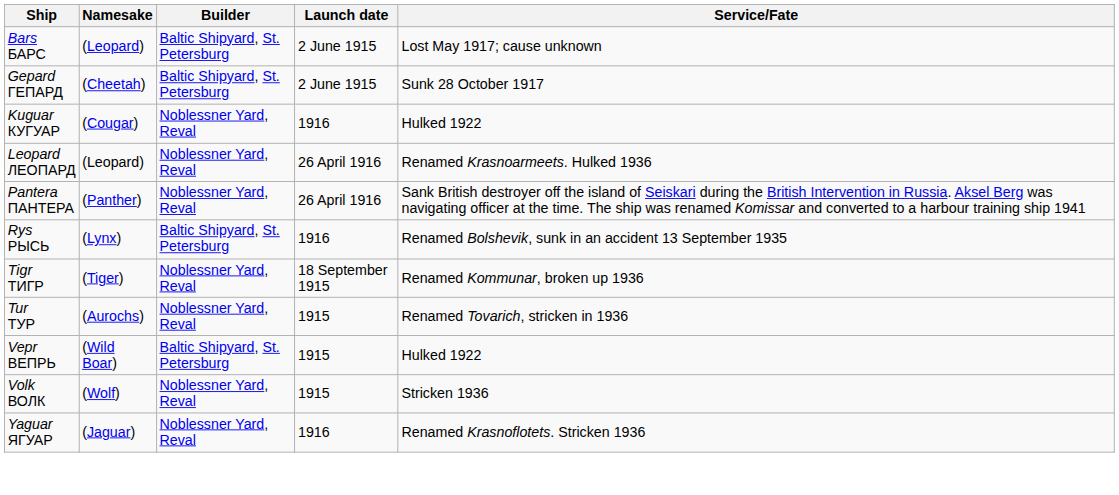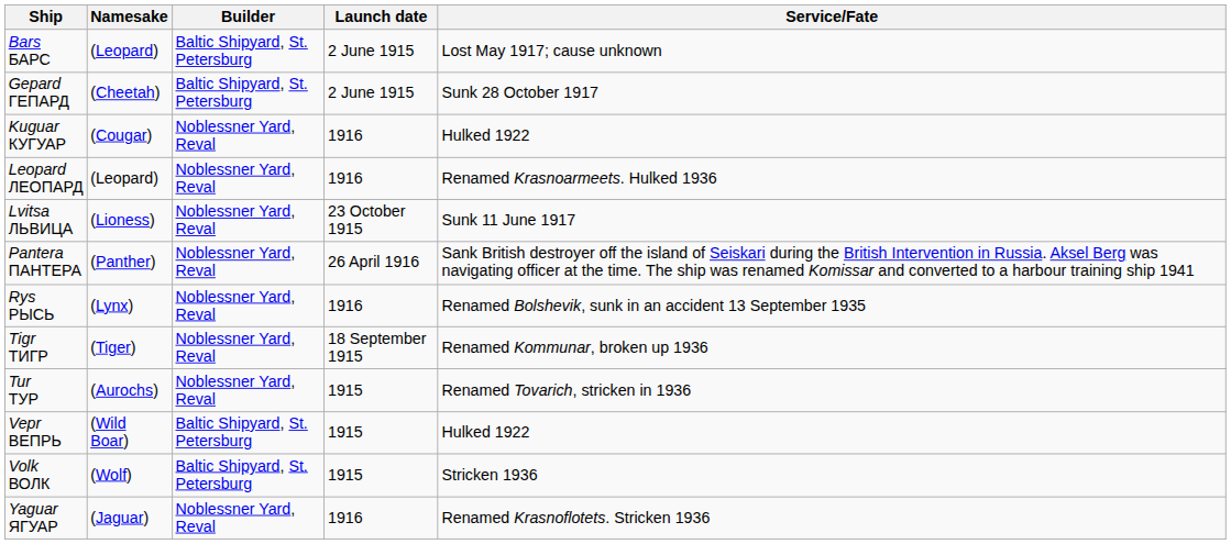 <table class="wikitable">
 <tr>
 <th>Ship</th>
 <th>Namesake</th>
 <th>Builder</th>
 <th>Launch date</th>
 <th>Service/Fate</th>
 </tr>
 <tr>
 <td><a href='#'><em>Bars</em></a><br>БАРС</td>
 <td>(<a href='#'>Leopard</a>)</td>
 <td><a href='#'>Baltic Shipyard</a>, <a href='#'>St. Petersburg</a></td>
 <td>2 June 1915</td>
 <td>Lost May 1917; cause unknown</td>
 </tr>
 <tr>
 <td><em>Gepard</em><br>ГЕПАРД</td>
 <td>(<a href='#'>Cheetah</a>)</td>
 <td><a href='#'>Baltic Shipyard</a>, <a href='#'>St. Petersburg</a></td>
 <td>2 June 1915</td>
 <td>Sunk 28 October 1917</td>
 </tr>
 <tr>
 <td><em>Kuguar</em><br>КУГУАР</td>
 <td>(<a href='#'>Cougar</a>)</td>
 <td><a href='#'>Noblessner Yard</a>, <a href='#'>Reval</a></td>
 <td>1916</td>
 <td>Hulked 1922</td>
 </tr>
 <tr>
 <td><em>Leopard</em><br>ЛЕОПАРД</td>
 <td>(Leopard)</td>
 <td><a href='#'>Noblessner Yard</a>, <a href='#'>Reval</a></td>
-<td>26 April 1916</td>
+<td>1916</td>
 <td>Renamed <em>Krasnoarmeets</em>. Hulked 1936</td>
+</tr>
+<tr>
+<td><em>Lvitsa</em><br>ЛЬВИЦА</td>
+<td>(<a href='#'>Lioness</a>)</td>
+<td><a href='#'>Noblessner Yard</a>, <a href='#'>Reval</a></td>
+<td>23 October 1915</td>
+<td>Sunk 11 June 1917</td>
 </tr>
 <tr>
 <td><em>Pantera</em><br>ПАНТЕРА</td>
 <td>(<a href='#'>Panther</a>)</td>
 <td><a href='#'>Noblessner Yard</a>, <a href='#'>Reval</a></td>
 <td>26 April 1916</td>
 <td>Sank British destroyer  off the island of <a href='#'>Seiskari</a> during the <a href='#'>British Intervention in Russia</a>. <a href='#'>Aksel Berg</a> was navigating officer at the time. The ship was renamed <em>Komissar</em> and converted to a harbour training ship 1941</td>
 </tr>
 <tr>
 <td><em>Rys</em><br>РЫСЬ</td>
 <td>(<a href='#'>Lynx</a>)</td>
-<td><a href='#'>Baltic Shipyard</a>, <a href='#'>St. Petersburg</a></td>
+<td><a href='#'>Noblessner Yard</a>, <a href='#'>Reval</a></td>
 <td>1916</td>
 <td>Renamed <em>Bolshevik</em>, sunk in an accident 13 September 1935</td>
 </tr>
 <tr>
 <td><em>Tigr</em><br>ТИГР</td>
 <td>(<a href='#'>Tiger</a>)</td>
 <td><a href='#'>Noblessner Yard</a>, <a href='#'>Reval</a></td>
 <td>18 September 1915</td>
 <td>Renamed <em>Kommunar</em>, broken up 1936</td>
 </tr>
 <tr>
 <td><em>Tur</em><br>ТУР</td>
 <td>(<a href='#'>Aurochs</a>)</td>
 <td><a href='#'>Noblessner Yard</a>, <a href='#'>Reval</a></td>
 <td>1915</td>
 <td>Renamed <em>Tovarich</em>, stricken in 1936</td>
 </tr>
 <tr>
 <td><em>Vepr</em><br>ВЕПРЬ</td>
 <td>(<a href='#'>Wild Boar</a>)</td>
 <td><a href='#'>Baltic Shipyard</a>, <a href='#'>St. Petersburg</a></td>
 <td>1915</td>
 <td>Hulked 1922</td>
 </tr>
 <tr>
 <td><em>Volk</em><br>ВОЛК</td>
 <td>(<a href='#'>Wolf</a>)</td>
-<td><a href='#'>Noblessner Yard</a>, <a href='#'>Reval</a></td>
+<td><a href='#'>Baltic Shipyard</a>, <a href='#'>St. Petersburg</a></td>
 <td>1915</td>
 <td>Stricken 1936</td>
 </tr>
 <tr>
 <td><em>Yaguar</em><br>ЯГУАР</td>
 <td>(<a href='#'>Jaguar</a>)</td>
 <td><a href='#'>Noblessner Yard</a>, <a href='#'>Reval</a></td>
 <td>1916</td>
 <td>Renamed <em>Krasnoflotets</em>. Stricken 1936</td>
 </tr>
 </table>
